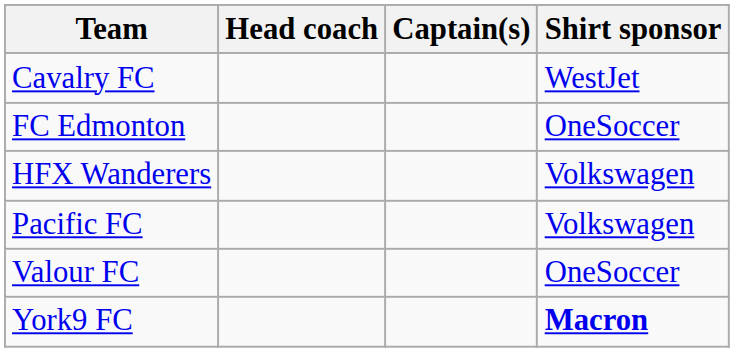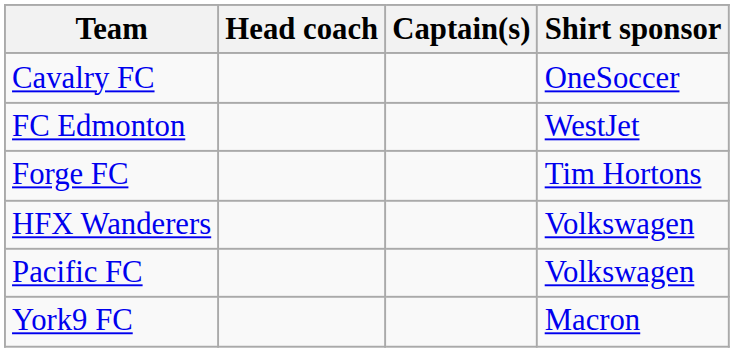 <table class="wikitable sortable" style="text-align: left;">
 <tr>
 <th>Team</th>
 <th>Head coach</th>
 <th>Captain(s)</th>
 <th>Shirt sponsor</th>
 </tr>
 <tr>
 <td><a href='#'>Cavalry FC</a></td>
 <td> </td>
 <td> </td>
-<td><a href='#'>WestJet</a></td>
+<td><a href='#'>OneSoccer</a></td>
 </tr>
 <tr>
 <td><a href='#'>FC Edmonton</a></td>
 <td> </td>
 <td> </td>
-<td><a href='#'>OneSoccer</a></td>
+<td><a href='#'>WestJet</a></td>
+</tr>
+<tr>
+<td><a href='#'>Forge FC</a></td>
+<td> </td>
+<td> </td>
+<td><a href='#'>Tim Hortons</a></td>
 </tr>
 <tr>
 <td><a href='#'>HFX Wanderers</a></td>
 <td> </td>
 <td> </td>
 <td><a href='#'>Volkswagen</a></td>
 </tr>
 <tr>
 <td><a href='#'>Pacific FC</a></td>
 <td> </td>
 <td> </td>
 <td><a href='#'>Volkswagen</a></td>
 </tr>
 <tr>
-<td><a href='#'>Valour FC</a></td>
-<td> </td>
-<td> </td>
-<td><a href='#'>OneSoccer</a></td>
-</tr>
-<tr>
 <td><a href='#'>York9 FC</a></td>
 <td> </td>
 <td> </td>
-<td><strong><a href='#'>Macron</a></strong></td>
+<td><a href='#'>Macron</a></td>
 </tr>
 </table>
